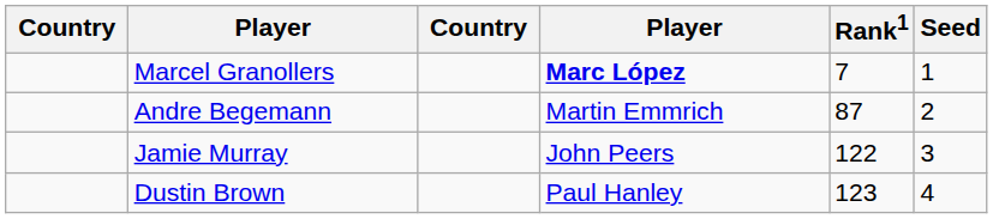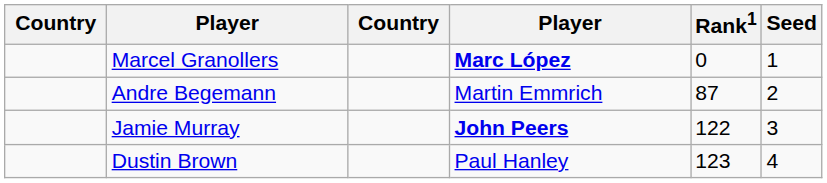 <table class="sortable wikitable">
 <tr>
 <th width="70">Country</th>
 <th width="175">Player</th>
 <th width="70">Country</th>
 <th width="175">Player</th>
 <th>Rank<sup>1</sup></th>
 <th>Seed</th>
 </tr>
 <tr>
 <td></td>
 <td><a href='#'>Marcel Granollers</a></td>
 <td></td>
 <td><strong><a href='#'>Marc López</a></strong></td>
-<td>7</td>
+<td>0</td>
 <td>1</td>
 </tr>
 <tr>
 <td></td>
 <td><a href='#'>Andre Begemann</a></td>
 <td></td>
 <td><a href='#'>Martin Emmrich</a></td>
 <td>87</td>
 <td>2</td>
 </tr>
 <tr>
 <td></td>
 <td><a href='#'>Jamie Murray</a></td>
 <td></td>
-<td><a href='#'>John Peers</a></td>
+<td><strong><a href='#'>John Peers</a></strong></td>
 <td>122</td>
 <td>3</td>
 </tr>
 <tr>
 <td></td>
 <td><a href='#'>Dustin Brown</a></td>
 <td></td>
 <td><a href='#'>Paul Hanley</a></td>
 <td>123</td>
 <td>4</td>
 </tr>
 </table>
